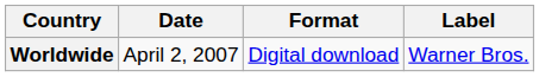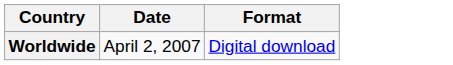 <table class="wikitable sortable">
 <tr>
 <th scope="col">Country</th>
 <th scope="col">Date</th>
 <th scope="col">Format</th>
-<th scope="col">Label</th>
 </tr>
 <tr>
 <th scope="row">Worldwide</th>
 <td>April 2, 2007</td>
 <td><a href='#'>Digital download</a></td>
-<td><a href='#'>Warner Bros.</a></td>
 </tr>
 </table>
